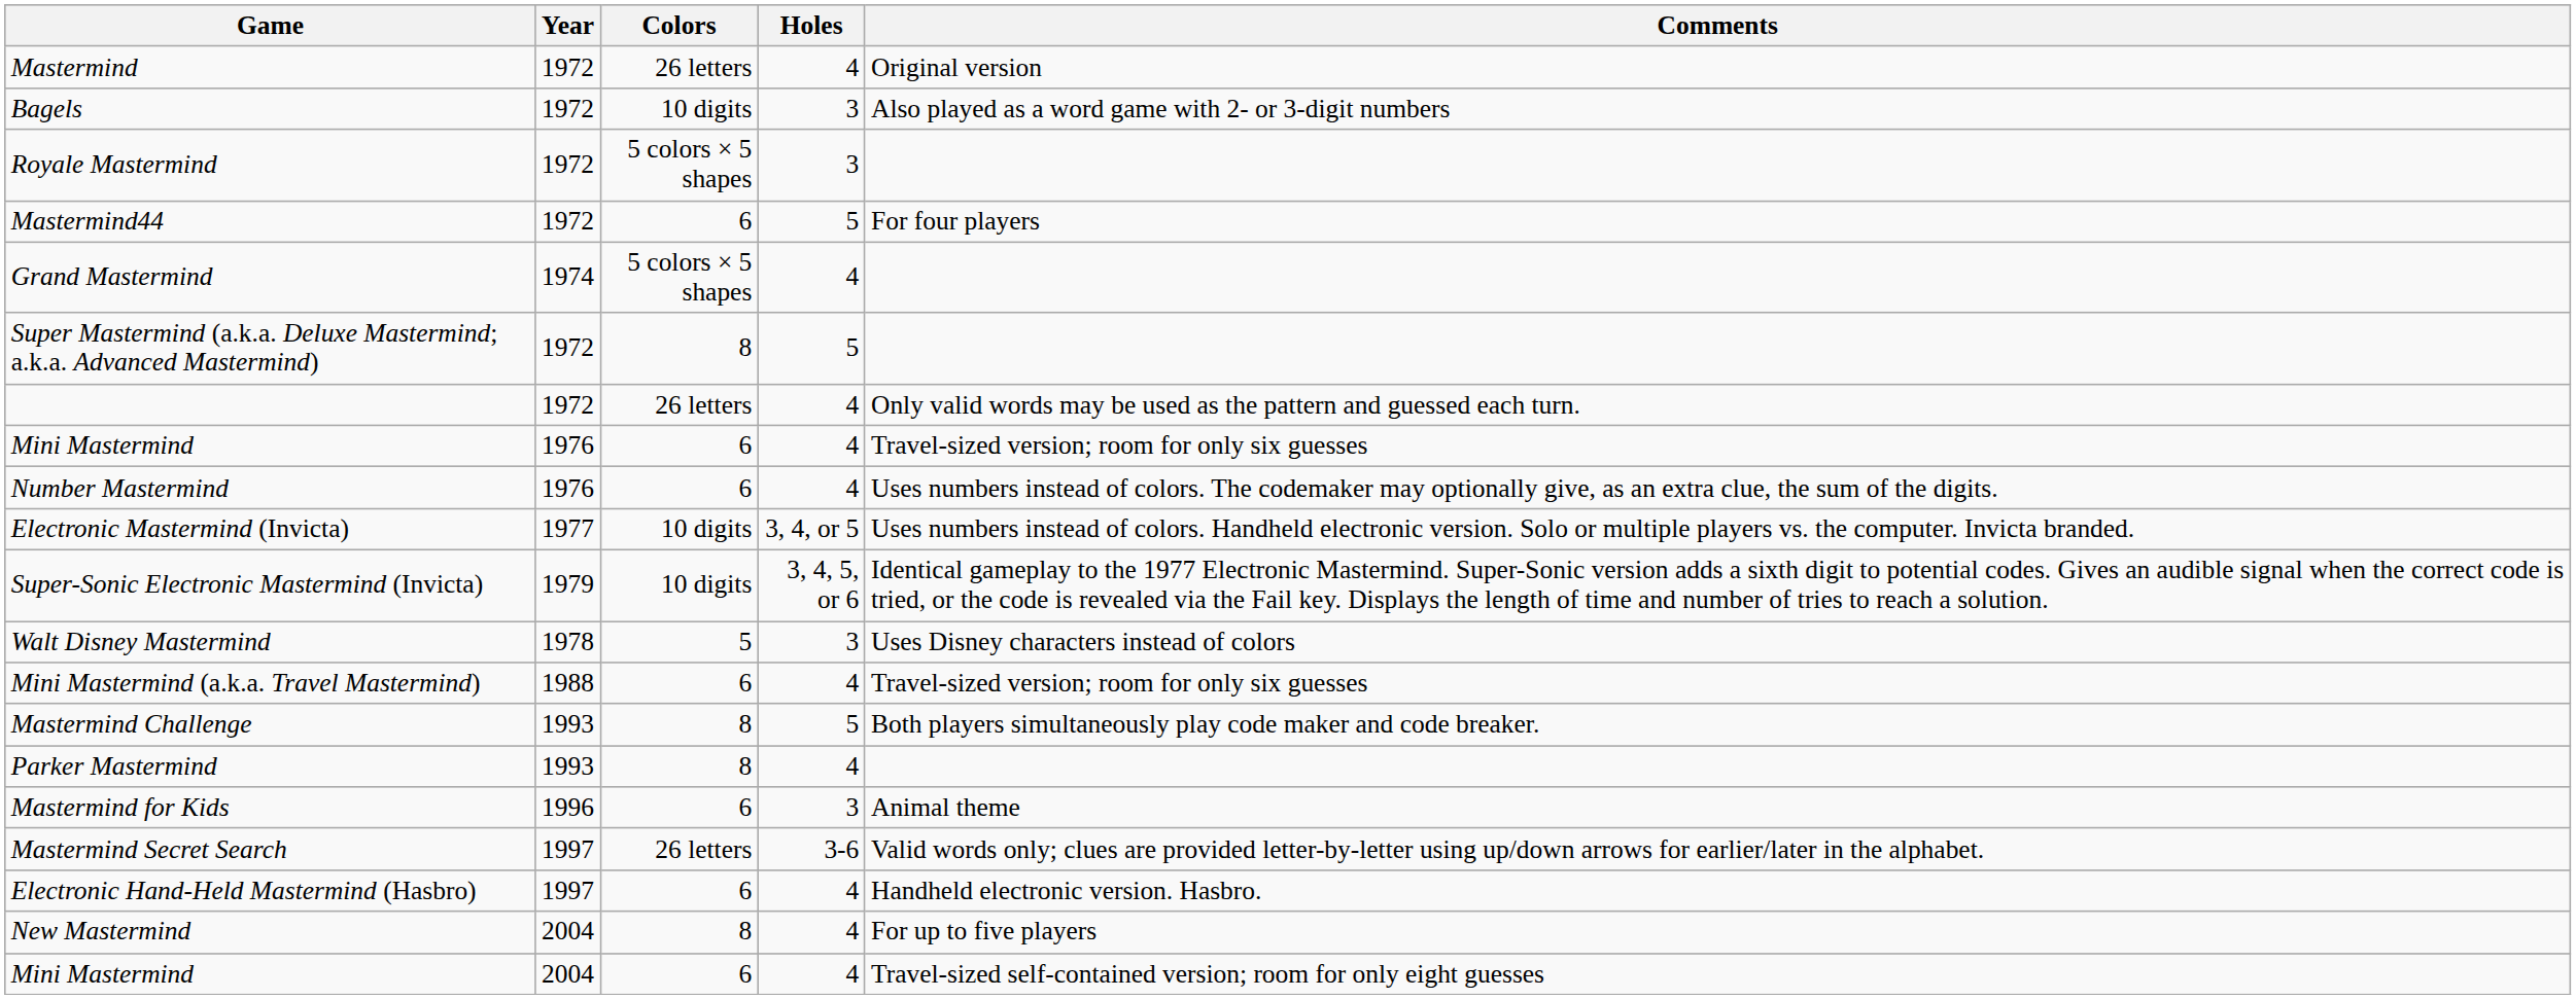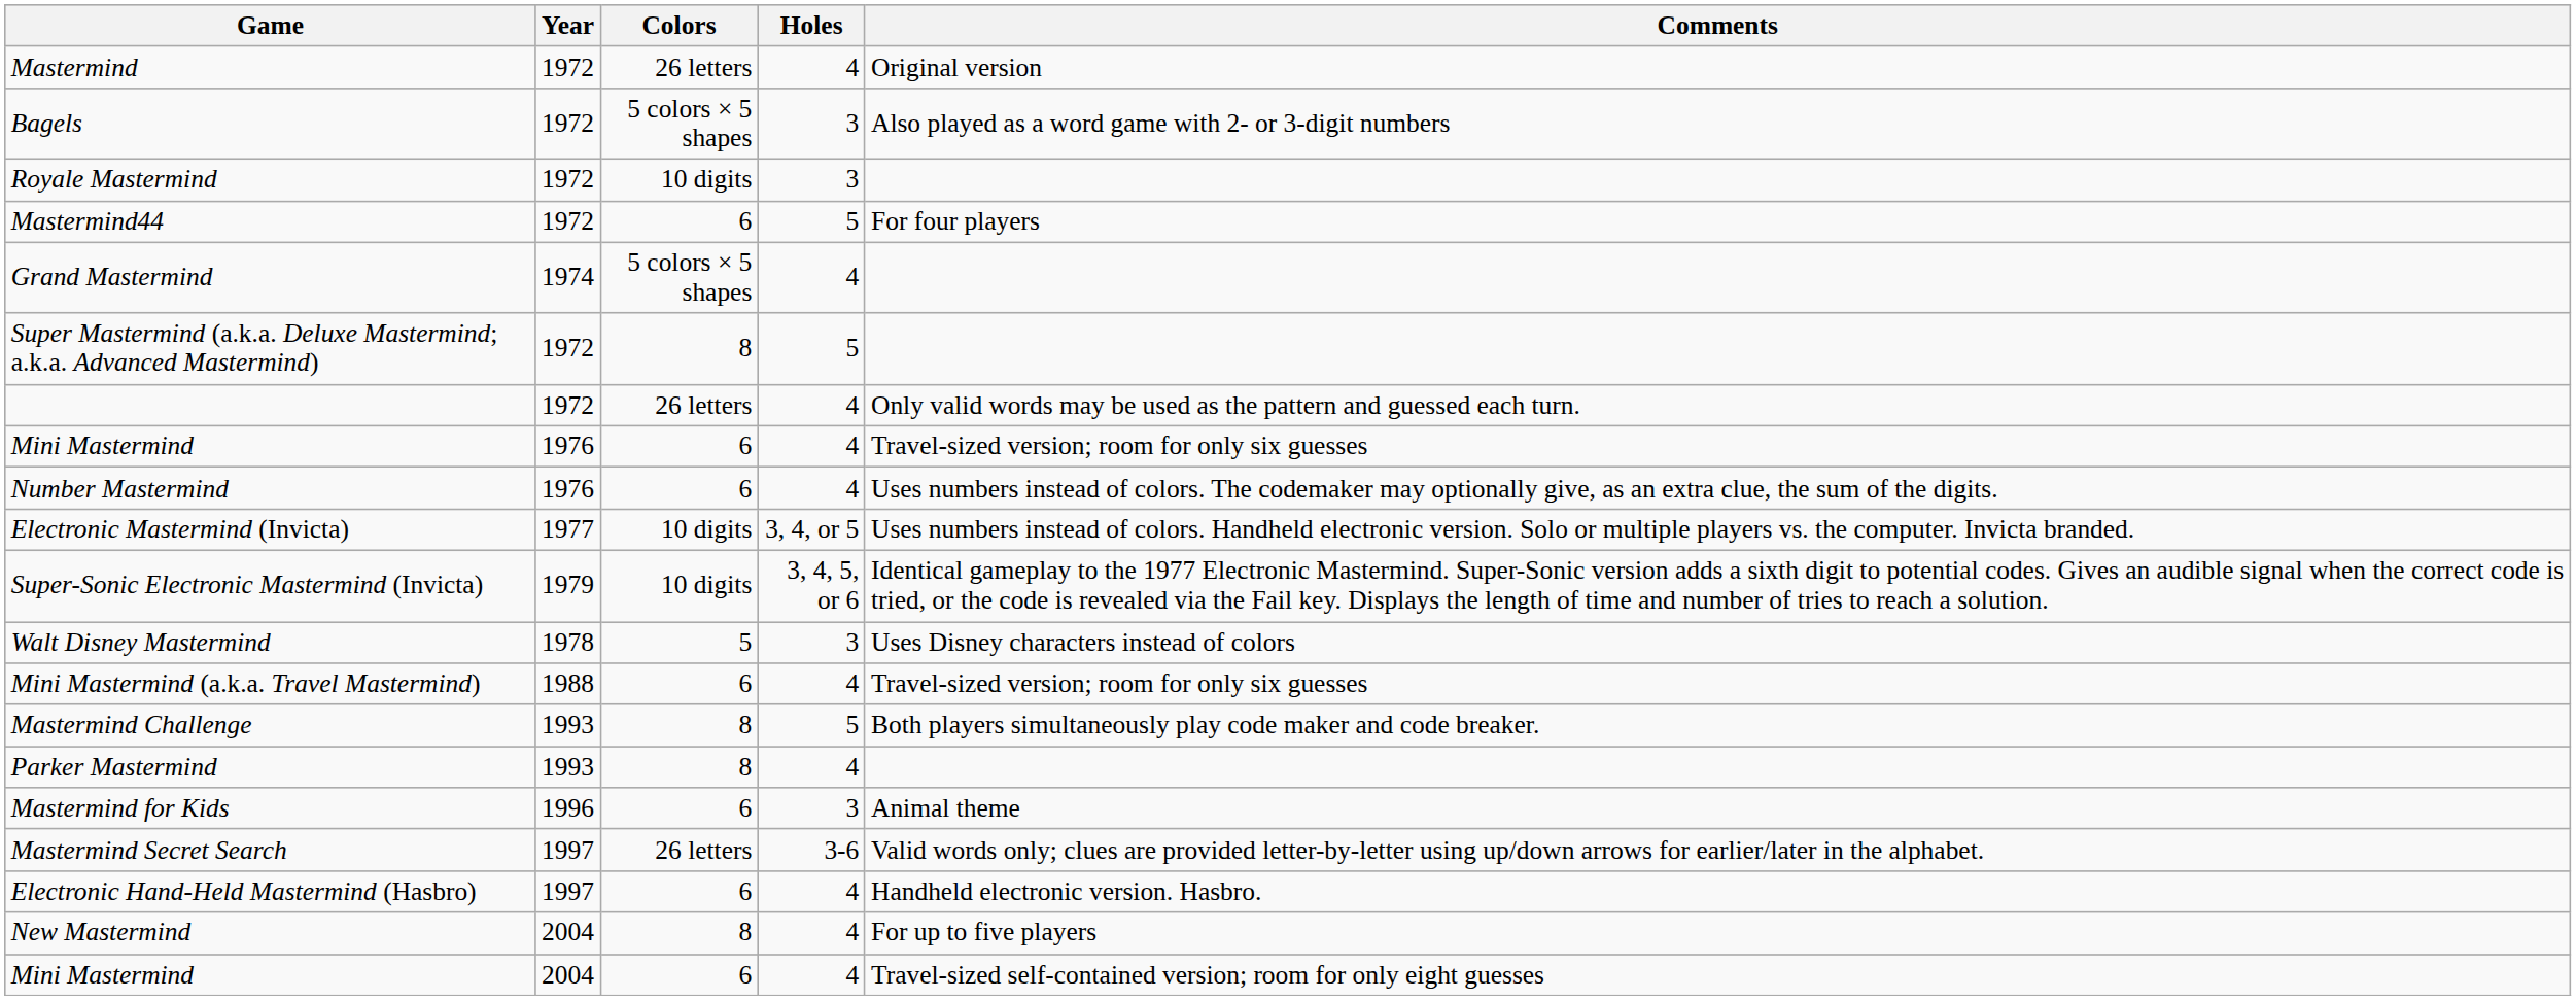 <table class="wikitable sortable">
 <tr>
 <th>Game</th>
 <th>Year</th>
 <th>Colors</th>
 <th>Holes</th>
 <th>Comments</th>
 </tr>
 <tr>
 <td><em>Mastermind</em></td>
 <td align="right">1972</td>
 <td align="right">26 letters</td>
 <td align="right">4</td>
 <td>Original version</td>
 </tr>
 <tr>
 <td><em>Bagels</em></td>
 <td align="right">1972</td>
-<td align="right">10 digits</td>
+<td align="right">5 colors × 5 shapes</td>
 <td align="right">3</td>
 <td>Also played as a word game with 2- or 3-digit numbers</td>
 </tr>
 <tr>
 <td><em>Royale Mastermind</em></td>
 <td align="right">1972</td>
-<td align="right">5 colors × 5 shapes</td>
+<td align="right">10 digits</td>
 <td align="right">3</td>
 <td></td>
 </tr>
 <tr>
 <td><em>Mastermind44</em></td>
 <td align="right">1972</td>
 <td align="right">6</td>
 <td align="right">5</td>
 <td>For four players</td>
 </tr>
 <tr>
 <td><em>Grand Mastermind</em></td>
 <td align="right">1974</td>
 <td align="right">5 colors × 5 shapes</td>
 <td align="right">4</td>
 <td></td>
 </tr>
 <tr>
 <td><em>Super Mastermind</em> (a.k.a. <em>Deluxe Mastermind</em>; a.k.a. <em>Advanced Mastermind</em>)</td>
 <td align="right">1972</td>
 <td align="right">8</td>
 <td align="right">5</td>
 <td></td>
 </tr>
 <tr>
 <td><em></em></td>
 <td align="right">1972</td>
 <td align="right">26 letters</td>
 <td align="right">4</td>
 <td>Only valid words may be used as the pattern and guessed each turn.</td>
 </tr>
 <tr>
 <td><em>Mini Mastermind</em></td>
 <td align="right">1976</td>
 <td align="right">6</td>
 <td align="right">4</td>
 <td>Travel-sized version; room for only six guesses</td>
 </tr>
 <tr>
 <td><em>Number Mastermind</em></td>
 <td align="right">1976</td>
 <td align="right">6</td>
 <td align="right">4</td>
 <td>Uses numbers instead of colors.  The codemaker may optionally give, as an extra clue, the sum of the digits.</td>
 </tr>
 <tr>
 <td><em>Electronic Mastermind</em> (Invicta)</td>
 <td align="right">1977</td>
 <td align="right">10 digits</td>
 <td align="right">3, 4, or 5</td>
 <td>Uses numbers instead of colors. Handheld electronic version. Solo or multiple players vs. the computer. Invicta branded.</td>
 </tr>
 <tr>
 <td><em>Super-Sonic Electronic Mastermind</em> (Invicta)</td>
 <td align="right">1979</td>
 <td align="right">10 digits</td>
 <td align="right">3, 4, 5, or 6</td>
 <td>Identical gameplay to the 1977 Electronic Mastermind. Super-Sonic version adds a sixth digit to potential codes. Gives an audible signal when the correct code is tried, or the code is revealed via the Fail key. Displays the length of time and number of tries to reach a solution.</td>
 </tr>
 <tr>
 <td><em>Walt Disney Mastermind</em></td>
 <td align="right">1978</td>
 <td align="right">5</td>
 <td align="right">3</td>
 <td>Uses Disney characters instead of colors</td>
 </tr>
 <tr>
 <td><em>Mini Mastermind</em> (a.k.a. <em>Travel Mastermind</em>)</td>
 <td align="right">1988</td>
 <td align="right">6</td>
 <td align="right">4</td>
 <td>Travel-sized version; room for only six guesses</td>
 </tr>
 <tr>
 <td><em>Mastermind Challenge</em></td>
 <td align="right">1993</td>
 <td align="right">8</td>
 <td align="right">5</td>
 <td>Both players simultaneously play code maker and code breaker.</td>
 </tr>
 <tr>
 <td><em>Parker Mastermind</em></td>
 <td align="right">1993</td>
 <td align="right">8</td>
 <td align="right">4</td>
 <td></td>
 </tr>
 <tr>
 <td><em>Mastermind for Kids</em></td>
 <td align="right">1996</td>
 <td align="right">6</td>
 <td align="right">3</td>
 <td>Animal theme</td>
 </tr>
 <tr>
 <td><em>Mastermind Secret Search</em></td>
 <td align="right">1997</td>
 <td align="right">26 letters</td>
 <td align="right">3-6</td>
 <td>Valid words only; clues are provided letter-by-letter using up/down arrows for earlier/later in the alphabet.</td>
 </tr>
 <tr>
 <td><em>Electronic Hand-Held Mastermind</em> (Hasbro)</td>
 <td align="right">1997</td>
 <td align="right">6</td>
 <td align="right">4</td>
 <td>Handheld electronic version. Hasbro.</td>
 </tr>
 <tr>
 <td><em>New Mastermind</em></td>
 <td align="right">2004</td>
 <td align="right">8</td>
 <td align="right">4</td>
 <td>For up to five players</td>
 </tr>
 <tr 123456>
 <td><em>Mini Mastermind</em></td>
 <td align="right">2004</td>
 <td align="right">6</td>
 <td align="right">4</td>
 <td>Travel-sized self-contained version; room for only eight guesses</td>
 </tr>
 <tr>
 </tr>
 </table>
